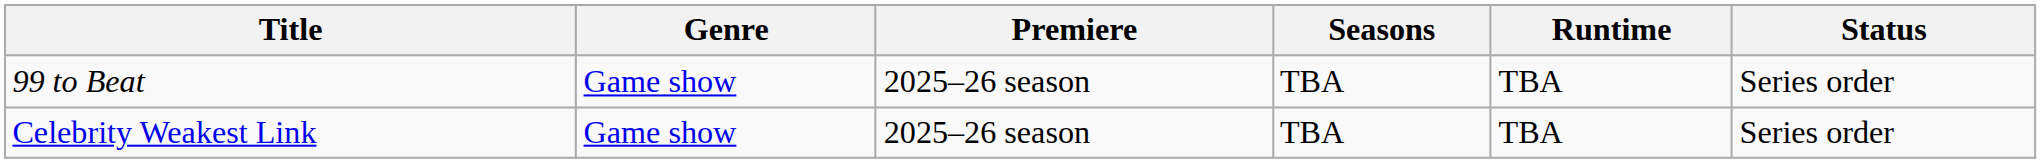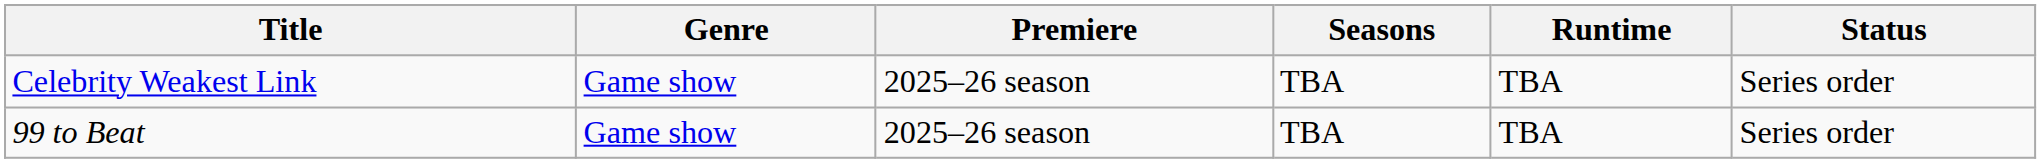 <table class="wikitable sortable" style="width:80%;">
 <tr>
 <th>Title</th>
 <th>Genre</th>
 <th>Premiere</th>
 <th>Seasons</th>
 <th>Runtime</th>
 <th>Status</th>
 </tr>
 <tr>
+<td></em><a href='#'>Celebrity Weakest Link</a><em></td>
+<td><a href='#'>Game show</a></td>
+<td>2025–26 season</td>
+<td>TBA</td>
+<td>TBA</td>
+<td>Series order</td>
+</tr>
+<tr>
 <td><em>99 to Beat</td>
 <td><a href='#'>Game show</a></td>
 <td>2025–26 season</td>
 <td>TBA</td>
 <td>TBA</td>
 <td>Series order</td>
 </tr>
-<tr>
-<td></em><a href='#'>Celebrity Weakest Link</a><em></td>
-<td><a href='#'>Game show</a></td>
-<td>2025–26 season</td>
-<td>TBA</td>
-<td>TBA</td>
-<td>Series order</td>
-</tr>
 </table>
